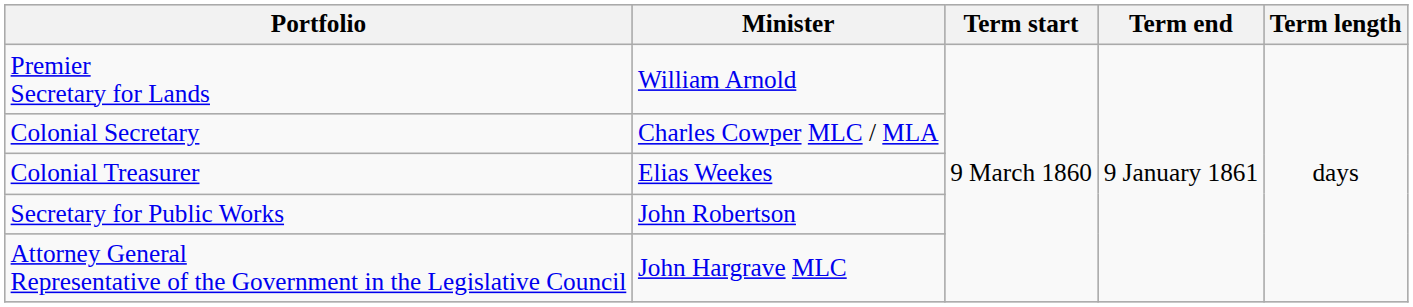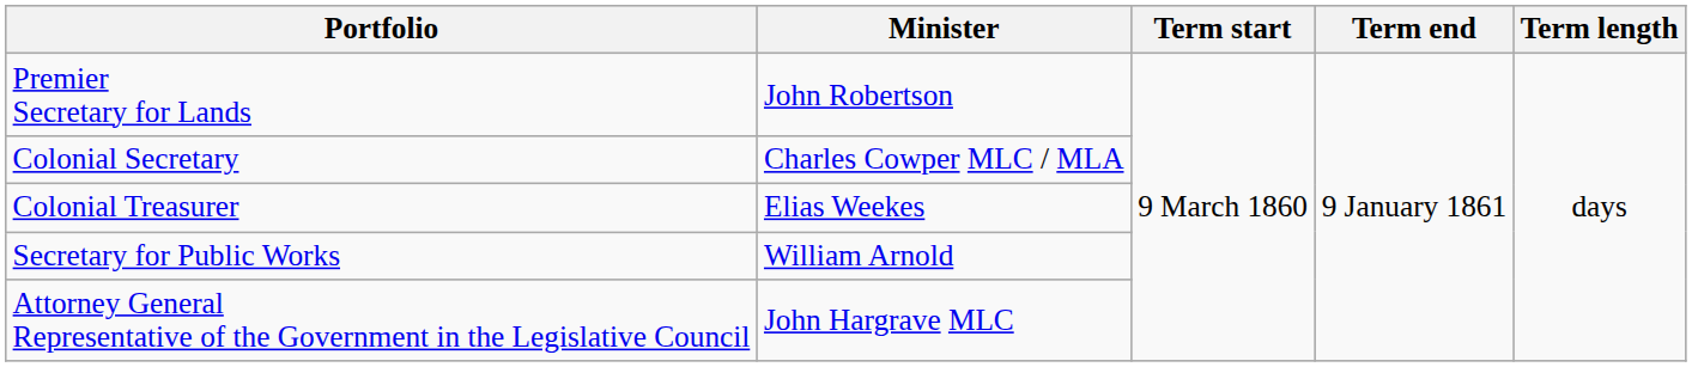 <table class="wikitable sortable">
 <tr>
 <th>Portfolio</th>
 <th>Minister</th>
 <th>Term start</th>
 <th>Term end</th>
 <th>Term length</th>
 </tr>
 <tr>
 <td><a href='#'>Premier</a><br><a href='#'>Secretary for Lands</a></td>
-<td><a href='#'>William Arnold</a></td>
+<td><a href='#'>John Robertson</a></td>
 <td rowspan="5" align="center">9 March 1860</td>
 <td rowspan="5" align="center">9 January 1861</td>
 <td rowspan="5" align="center"> days</td>
 </tr>
 <tr>
 <td><a href='#'>Colonial Secretary</a></td>
 <td><a href='#'>Charles Cowper</a> <a href='#'>MLC</a> / <a href='#'>MLA</a></td>
 </tr>
 <tr>
 <td><a href='#'>Colonial Treasurer</a></td>
 <td><a href='#'>Elias Weekes</a></td>
 </tr>
 <tr>
 <td><a href='#'>Secretary for Public Works</a></td>
-<td><a href='#'>John Robertson</a></td>
+<td><a href='#'>William Arnold</a></td>
 </tr>
 <tr>
 <td><a href='#'>Attorney General</a><br><a href='#'>Representative of the Government in the Legislative Council</a></td>
 <td><a href='#'>John Hargrave</a> <a href='#'>MLC</a></td>
 </tr>
 </table>
